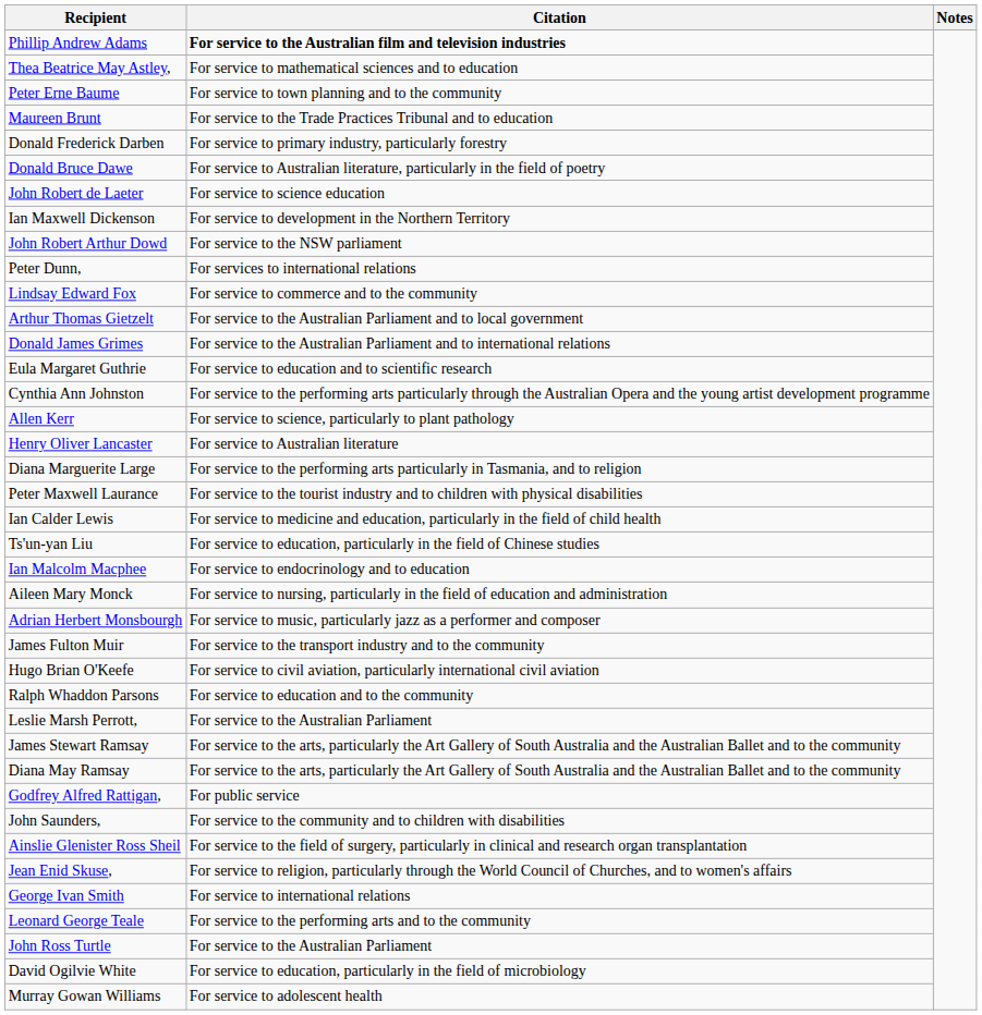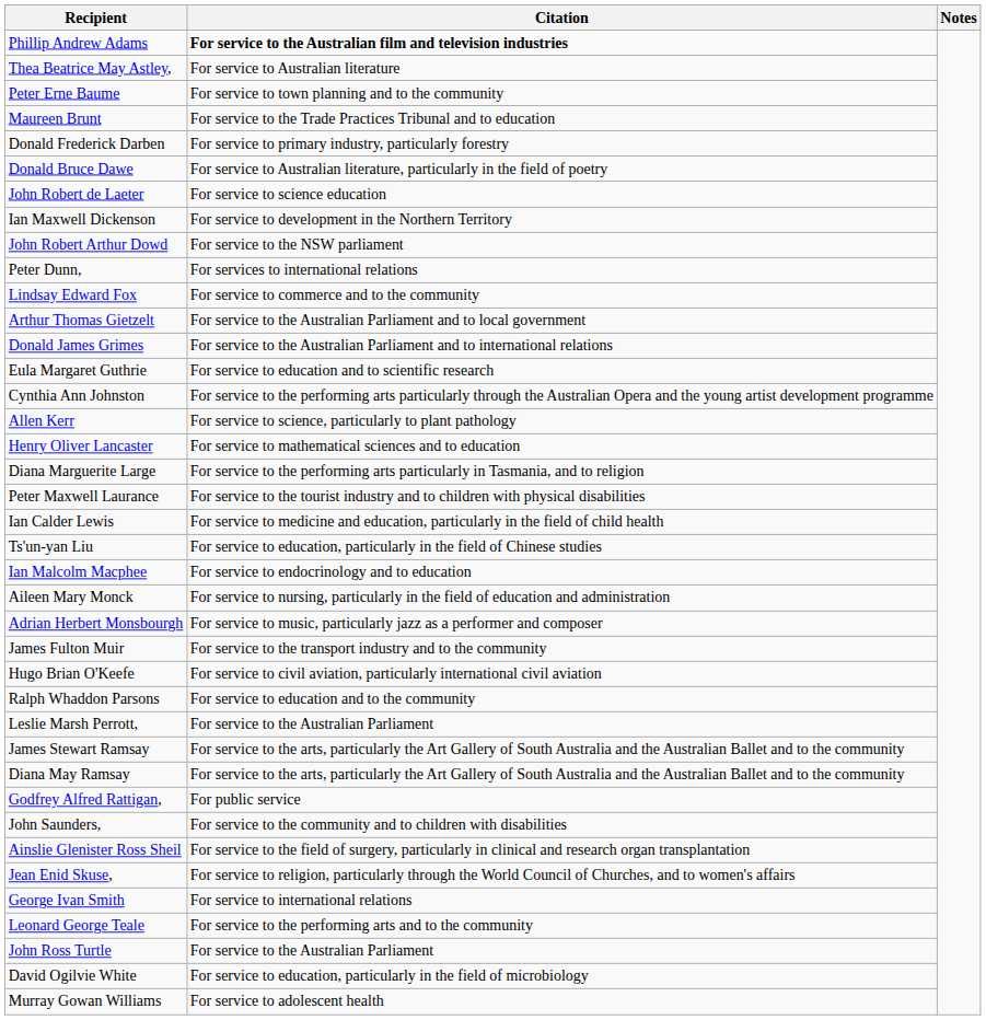 <table class="wikitable" style="font-size:95%;">
 <tr>
 <th>Recipient</th>
 <th>Citation</th>
 <th>Notes</th>
 </tr>
 <tr>
 <td><a href='#'>Phillip Andrew Adams</a> </td>
 <td><strong>For service to the Australian film and television industries</strong></td>
 <td rowspan=40></td>
 </tr>
 <tr>
 <td><a href='#'>Thea Beatrice May Astley</a>, </td>
-<td>For service to mathematical sciences and to education</td>
+<td>For service to Australian literature</td>
 </tr>
 <tr>
 <td> <a href='#'>Peter Erne Baume</a></td>
 <td>For service to town planning and to the community</td>
 </tr>
 <tr>
 <td><a href='#'>Maureen Brunt</a></td>
 <td>For service to the Trade Practices Tribunal and to education</td>
 </tr>
 <tr>
 <td>Donald Frederick Darben</td>
 <td>For service to primary industry, particularly forestry</td>
 </tr>
 <tr>
 <td><a href='#'>Donald Bruce Dawe</a></td>
 <td>For service to Australian literature, particularly in the field of poetry</td>
 </tr>
 <tr>
 <td> <a href='#'>John Robert de Laeter</a></td>
 <td>For service to science education</td>
 </tr>
 <tr>
 <td>Ian Maxwell Dickenson</td>
 <td>For service to development in the Northern Territory</td>
 </tr>
 <tr>
 <td><a href='#'>John Robert Arthur Dowd</a></td>
 <td>For service to the NSW parliament</td>
 </tr>
 <tr>
 <td>Peter Dunn, </td>
 <td>For services to international relations</td>
 </tr>
 <tr>
 <td><a href='#'>Lindsay Edward Fox</a></td>
 <td>For service to commerce and to the community</td>
 </tr>
 <tr>
 <td><a href='#'>Arthur Thomas Gietzelt</a></td>
 <td>For service to the Australian Parliament and to local government</td>
 </tr>
 <tr>
 <td><a href='#'>Donald James Grimes</a></td>
 <td>For service to the Australian Parliament and to international relations</td>
 </tr>
 <tr>
 <td>Eula Margaret Guthrie</td>
 <td>For service to education and to scientific research</td>
 </tr>
 <tr>
 <td>Cynthia Ann Johnston</td>
 <td>For service to the performing arts particularly through the Australian Opera and the young artist development programme</td>
 </tr>
 <tr>
 <td> <a href='#'>Allen Kerr</a></td>
 <td>For service to science, particularly to plant pathology</td>
 </tr>
 <tr>
 <td> <a href='#'>Henry Oliver Lancaster</a></td>
-<td>For service to Australian literature</td>
+<td>For service to mathematical sciences and to education</td>
 </tr>
 <tr>
 <td>Diana Marguerite Large</td>
 <td>For service to the performing arts particularly in Tasmania, and to religion</td>
 </tr>
 <tr>
 <td>Peter Maxwell Laurance</td>
 <td>For service to the tourist industry and to children with physical disabilities</td>
 </tr>
 <tr>
 <td> Ian Calder Lewis</td>
 <td>For service to medicine and education, particularly in the field of child health</td>
 </tr>
 <tr>
 <td> Ts'un-yan Liu</td>
 <td>For service to education, particularly in the field of Chinese studies</td>
 </tr>
 <tr>
 <td><a href='#'>Ian Malcolm Macphee</a></td>
 <td>For service to endocrinology and to education</td>
 </tr>
 <tr>
 <td>Aileen Mary Monck</td>
 <td>For service to nursing, particularly in the field of education and administration</td>
 </tr>
 <tr>
 <td><a href='#'>Adrian Herbert Monsbourgh</a></td>
 <td>For service to music, particularly jazz as a performer and composer</td>
 </tr>
 <tr>
 <td>James Fulton Muir</td>
 <td>For service to the transport industry and to the community</td>
 </tr>
 <tr>
 <td>Hugo Brian O'Keefe</td>
 <td>For service to civil aviation, particularly international civil aviation</td>
 </tr>
 <tr>
 <td> Ralph Whaddon Parsons</td>
 <td>For service to education and to the community</td>
 </tr>
 <tr>
 <td>Leslie Marsh Perrott, </td>
 <td>For service to the Australian Parliament</td>
 </tr>
 <tr>
 <td>James Stewart Ramsay</td>
 <td>For service to the arts, particularly the Art Gallery of South Australia and the Australian Ballet and to the community</td>
 </tr>
 <tr>
 <td>Diana May Ramsay</td>
 <td>For service to the arts, particularly the Art Gallery of South Australia and the Australian Ballet and to the community</td>
 </tr>
 <tr>
 <td><a href='#'>Godfrey Alfred Rattigan</a>, </td>
 <td>For public service</td>
 </tr>
 <tr>
 <td>John Saunders, </td>
 <td>For service to the community and to children with disabilities</td>
 </tr>
 <tr>
 <td> <a href='#'>Ainslie Glenister Ross Sheil</a></td>
 <td>For service to the field of surgery, particularly in clinical and research organ transplantation</td>
 </tr>
 <tr>
 <td><a href='#'>Jean Enid Skuse</a>, </td>
 <td>For service to religion, particularly through the World Council of Churches, and to women's affairs</td>
 </tr>
 <tr>
 <td><a href='#'>George Ivan Smith</a></td>
 <td>For service to international relations</td>
 </tr>
 <tr>
 <td><a href='#'>Leonard George Teale</a></td>
 <td>For service to the performing arts and to the community</td>
 </tr>
 <tr>
 <td> <a href='#'>John Ross Turtle</a></td>
 <td>For service to the Australian Parliament</td>
 </tr>
 <tr>
 <td> David Ogilvie White</td>
 <td>For service to education, particularly in the field of microbiology</td>
 </tr>
 <tr>
 <td> Murray Gowan Williams</td>
 <td>For service to adolescent health</td>
 </tr>
 </table>
